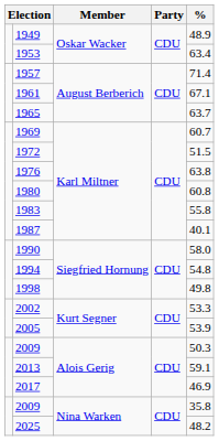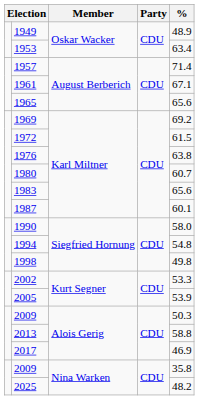 <table class=wikitable>
 <tr>
 <th colspan=2>Election</th>
 <th>Member</th>
 <th>Party</th>
 <th>%</th>
 </tr>
 <tr>
 <td rowspan=2 bgcolor=></td>
 <td><a href='#'>1949</a></td>
 <td rowspan=2><a href='#'>Oskar Wacker</a></td>
 <td rowspan=2><a href='#'>CDU</a></td>
 <td align=right>48.9</td>
 </tr>
 <tr>
 <td><a href='#'>1953</a></td>
 <td align=right>63.4</td>
 </tr>
 <tr>
 <td rowspan=3 bgcolor=></td>
 <td><a href='#'>1957</a></td>
 <td rowspan=3><a href='#'>August Berberich</a></td>
 <td rowspan=3><a href='#'>CDU</a></td>
 <td align=right>71.4</td>
 </tr>
 <tr>
 <td><a href='#'>1961</a></td>
 <td align=right>67.1</td>
 </tr>
 <tr>
 <td><a href='#'>1965</a></td>
-<td align=right>63.7</td>
+<td align=right>65.6</td>
 </tr>
 <tr>
 <td rowspan=6 bgcolor=></td>
 <td><a href='#'>1969</a></td>
 <td rowspan=6><a href='#'>Karl Miltner</a></td>
 <td rowspan=6><a href='#'>CDU</a></td>
-<td align=right>60.7</td>
+<td align=right>69.2</td>
 </tr>
 <tr>
 <td><a href='#'>1972</a></td>
-<td align=right>51.5</td>
+<td align=right>61.5</td>
 </tr>
 <tr>
 <td><a href='#'>1976</a></td>
 <td align=right>63.8</td>
 </tr>
 <tr>
 <td><a href='#'>1980</a></td>
-<td align=right>60.8</td>
+<td align=right>60.7</td>
 </tr>
 <tr>
 <td><a href='#'>1983</a></td>
-<td align=right>55.8</td>
+<td align=right>65.6</td>
 </tr>
 <tr>
 <td><a href='#'>1987</a></td>
-<td align=right>40.1</td>
+<td align=right>60.1</td>
 </tr>
 <tr>
 <td rowspan=3 bgcolor=></td>
 <td><a href='#'>1990</a></td>
 <td rowspan=3><a href='#'>Siegfried Hornung</a></td>
 <td rowspan=3><a href='#'>CDU</a></td>
 <td align=right>58.0</td>
 </tr>
 <tr>
 <td><a href='#'>1994</a></td>
 <td align=right>54.8</td>
 </tr>
 <tr>
 <td><a href='#'>1998</a></td>
 <td align=right>49.8</td>
 </tr>
 <tr>
 <td rowspan=2 bgcolor=></td>
 <td><a href='#'>2002</a></td>
 <td rowspan=2><a href='#'>Kurt Segner</a></td>
 <td rowspan=2><a href='#'>CDU</a></td>
 <td align=right>53.3</td>
 </tr>
 <tr>
 <td><a href='#'>2005</a></td>
 <td align=right>53.9</td>
 </tr>
 <tr>
 <td rowspan=3 bgcolor=></td>
 <td><a href='#'>2009</a></td>
 <td rowspan=3><a href='#'>Alois Gerig</a></td>
 <td rowspan=3><a href='#'>CDU</a></td>
 <td align=right>50.3</td>
 </tr>
 <tr>
 <td><a href='#'>2013</a></td>
-<td align=right>59.1</td>
+<td align=right>58.8</td>
 </tr>
 <tr>
 <td><a href='#'>2017</a></td>
 <td align=right>46.9</td>
 </tr>
 <tr>
 <td rowspan=2 bgcolor=></td>
 <td><a href='#'>2009</a></td>
 <td rowspan=2><a href='#'>Nina Warken</a></td>
 <td rowspan=2><a href='#'>CDU</a></td>
 <td align=right>35.8</td>
 </tr>
 <tr>
 <td><a href='#'>2025</a></td>
 <td align=right>48.2</td>
 </tr>
 </table>
